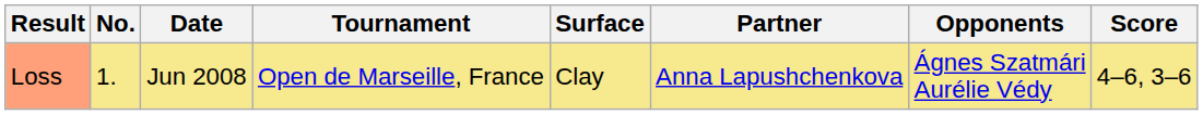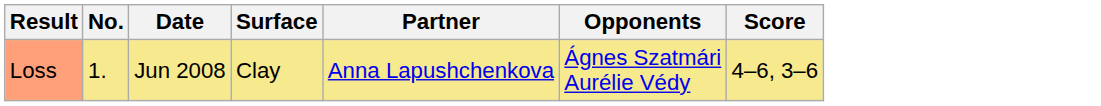 <table class="sortable wikitable">
 <tr>
 <th>Result</th>
 <th>No.</th>
 <th>Date</th>
-<th>Tournament</th>
 <th>Surface</th>
 <th>Partner</th>
 <th>Opponents</th>
 <th class="unsortable">Score</th>
 </tr>
 <tr style="background:#f7e98e;">
 <td bgcolor="FFA07A">Loss</td>
 <td>1.</td>
 <td>Jun 2008</td>
-<td><a href='#'>Open de Marseille</a>, France</td>
 <td>Clay</td>
 <td> <a href='#'>Anna Lapushchenkova</a></td>
 <td> <a href='#'>Ágnes Szatmári</a> <br>  <a href='#'>Aurélie Védy</a></td>
 <td>4–6, 3–6</td>
 </tr>
 </table>
